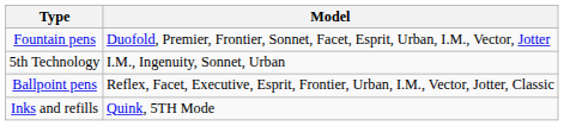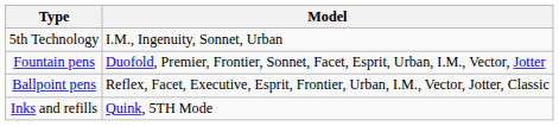 <table class="wikitable" style="text-align:left;margin:1em auto;">
 <tr>
 <th>Type</th>
 <th>Model</th>
 </tr>
 <tr>
+<td align="center">5th Technology</td>
+<td>I.M., Ingenuity, Sonnet, Urban</td>
+</tr>
+<tr>
 <td align=center><a href='#'>Fountain pens</a></td>
 <td><a href='#'>Duofold</a>, Premier, Frontier, Sonnet, Facet, Esprit, Urban, I.M., Vector, <a href='#'>Jotter</a></td>
-</tr>
-<tr>
-<td align="center">5th Technology</td>
-<td>I.M., Ingenuity, Sonnet, Urban</td>
 </tr>
 <tr>
 <td align=center><a href='#'>Ballpoint pens</a></td>
 <td>Reflex, Facet, Executive, Esprit, Frontier, Urban, I.M., Vector, Jotter, Classic</td>
 </tr>
 <tr>
 <td align=center><a href='#'>Inks</a> and refills</td>
 <td><a href='#'>Quink</a>, 5TH Mode</td>
 </tr>
 </table>
